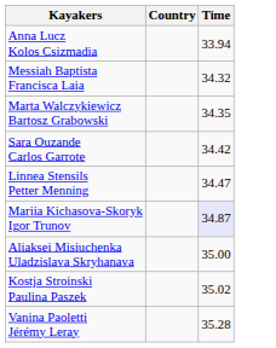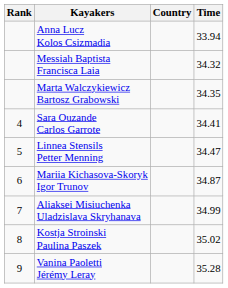 <table class="wikitable" style="text-align:center">
 <tr>
+<th>Rank</th>
 <th>Kayakers</th>
 <th>Country</th>
 <th>Time</th>
 </tr>
 <tr>
+<td></td>
 <td align="left"><a href='#'>Anna Lucz</a><br><a href='#'>Kolos Csizmadia</a></td>
 <td align="left"></td>
 <td>33.94</td>
 </tr>
 <tr>
+<td></td>
 <td align="left"><a href='#'>Messiah Baptista</a><br><a href='#'>Francisca Laia</a></td>
 <td align="left"></td>
 <td>34.32</td>
 </tr>
 <tr>
+<td></td>
 <td align="left"><a href='#'>Marta Walczykiewicz</a><br><a href='#'>Bartosz Grabowski</a></td>
 <td align="left"></td>
 <td>34.35</td>
 </tr>
 <tr>
+<td>4</td>
 <td align="left"><a href='#'>Sara Ouzande</a><br><a href='#'>Carlos Garrote</a></td>
 <td align="left"></td>
-<td>34.42</td>
+<td>34.41</td>
 </tr>
 <tr>
+<td>5</td>
 <td align="left"><a href='#'>Linnea Stensils</a><br><a href='#'>Petter Menning</a></td>
 <td align="left"></td>
 <td>34.47</td>
 </tr>
 <tr>
+<td>6</td>
 <td align="left"><a href='#'>Mariia Kichasova-Skoryk</a><br><a href='#'>Igor Trunov</a></td>
 <td align="left"></td>
-<td style="background: lavender;">34.87</td>
+<td>34.87</td>
 </tr>
 <tr>
+<td>7</td>
 <td align="left"><a href='#'>Aliaksei Misiuchenka</a><br><a href='#'>Uladzislava Skryhanava</a></td>
 <td align="left"></td>
-<td>35.00</td>
+<td>34.99</td>
 </tr>
 <tr>
+<td>8</td>
 <td align="left"><a href='#'>Kostja Stroinski</a><br><a href='#'>Paulina Paszek</a></td>
 <td align="left"></td>
 <td>35.02</td>
 </tr>
 <tr>
+<td>9</td>
 <td align="left"><a href='#'>Vanina Paoletti</a><br><a href='#'>Jérémy Leray</a></td>
 <td align="left"></td>
 <td>35.28</td>
 </tr>
 </table>
